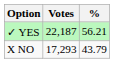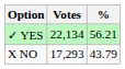 <table class="wikitable">
 <tr>
 <th>Option</th>
 <th>Votes</th>
 <th>%</th>
 </tr>
 <tr>
 <td style=background:#bbf8be>✓ YES</td>
-<td style=background:#bbf8be>22,187</td>
+<td style=background:#bbf8be>22,134</td>
 <td style=background:#bbf8be>56.21</td>
 </tr>
 <tr>
 <td>X NO</td>
 <td>17,293</td>
 <td>43.79</td>
 </tr>
 </table>
